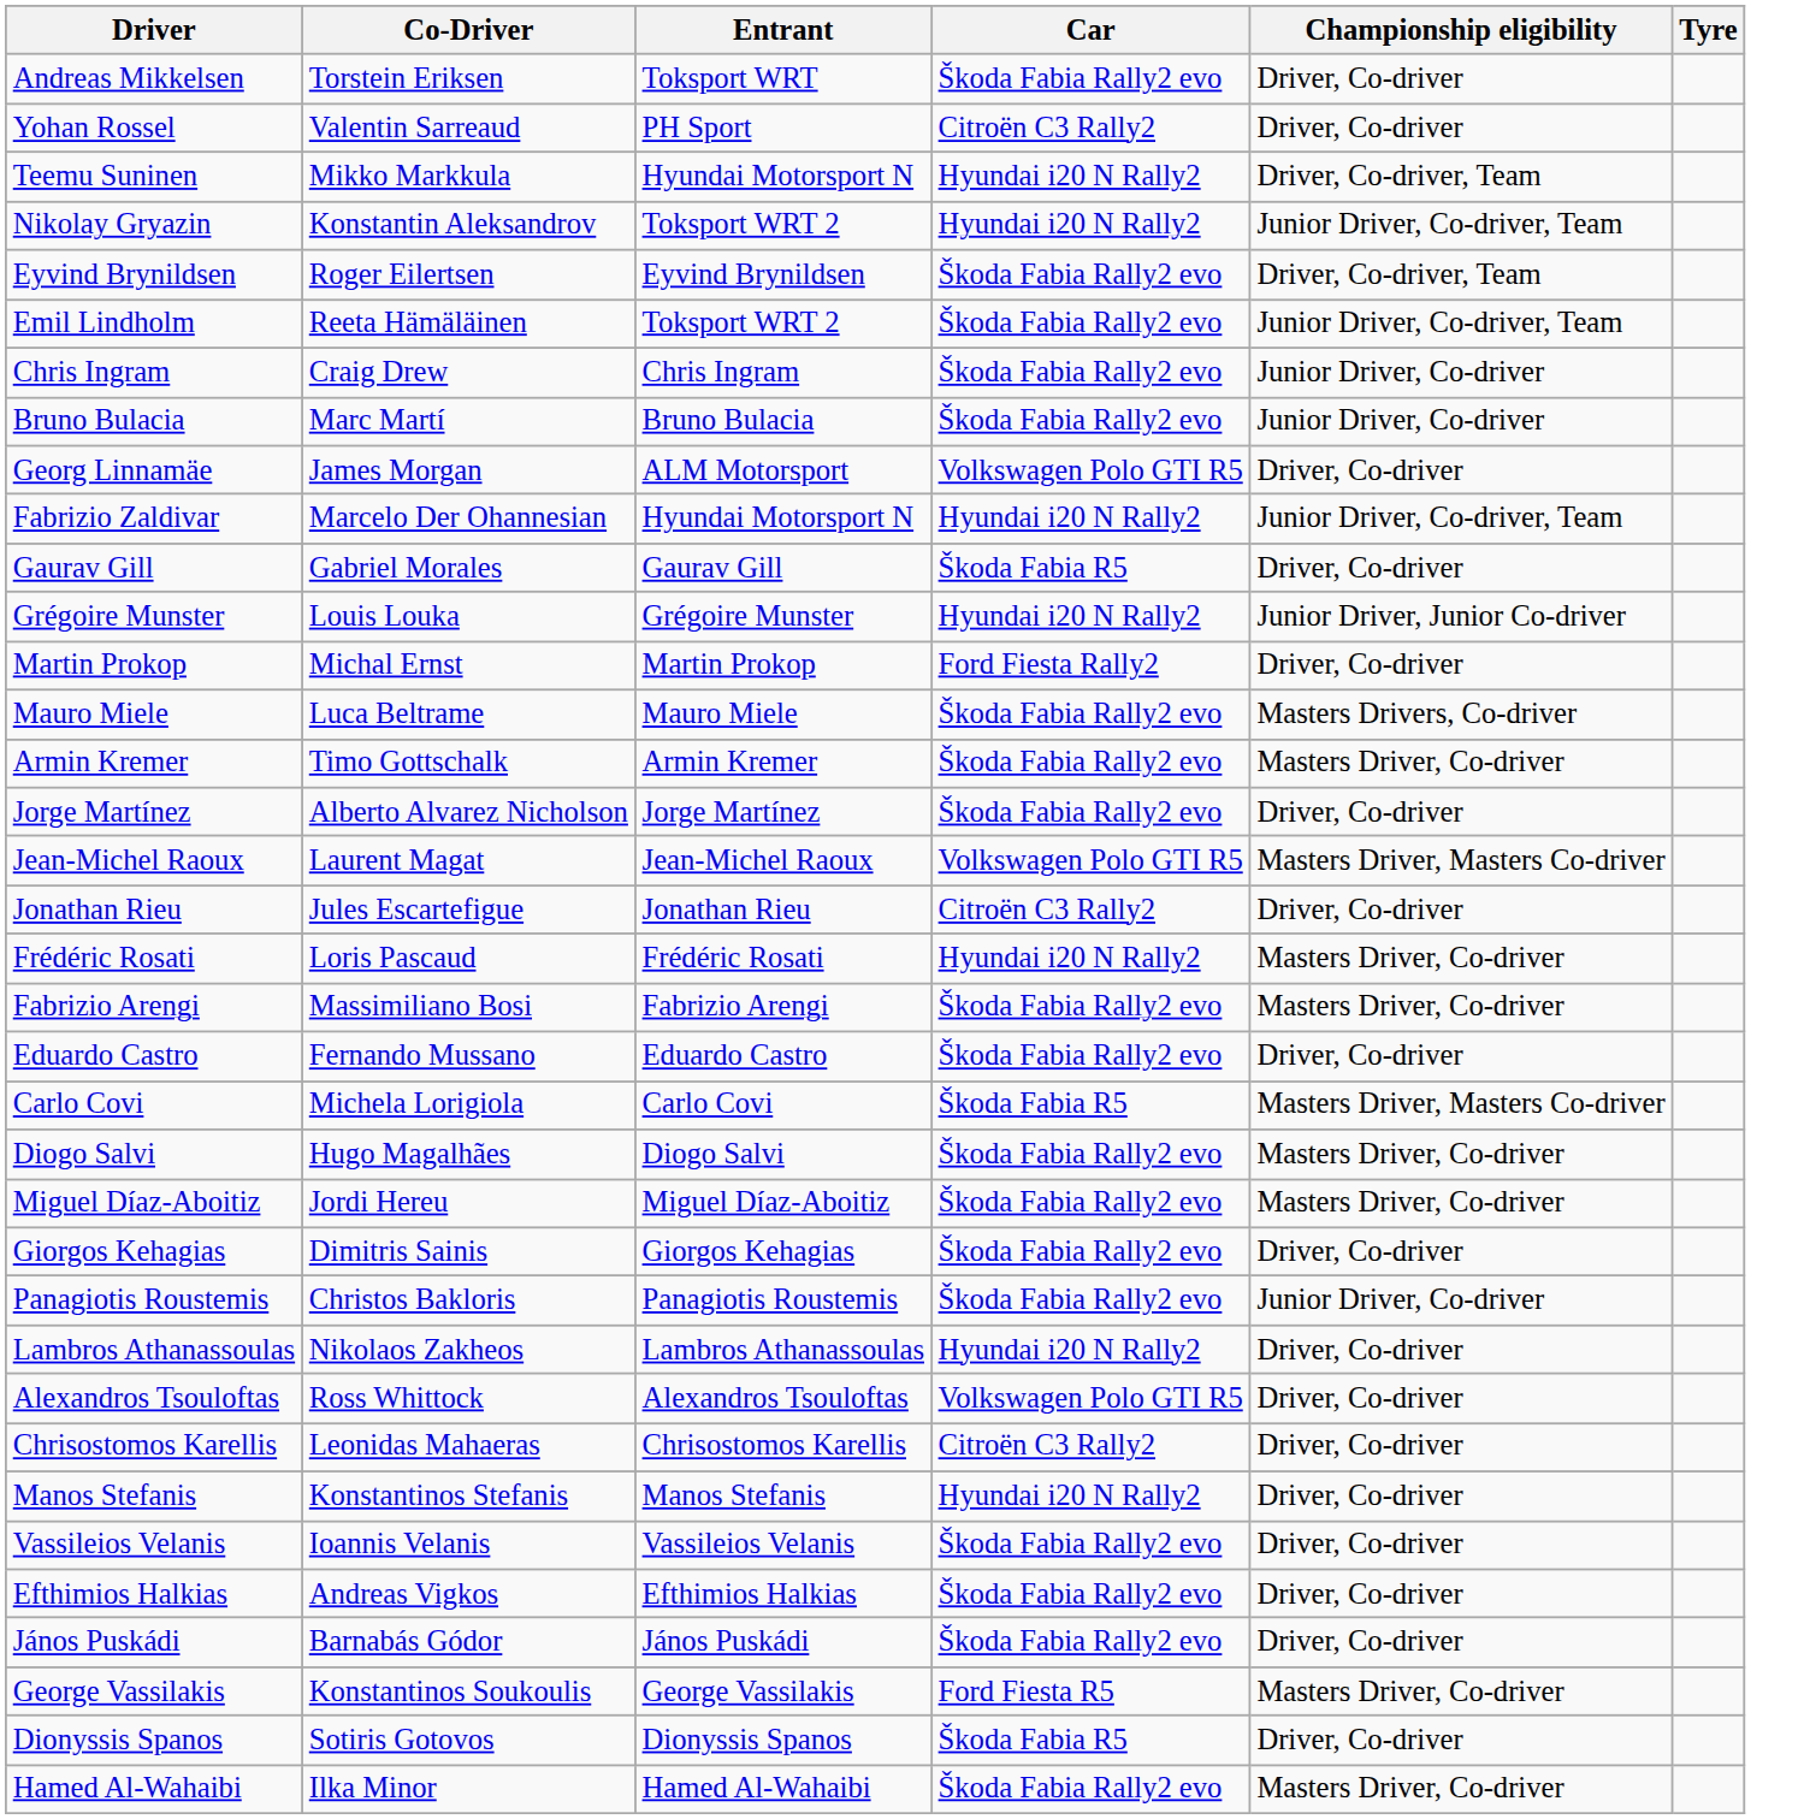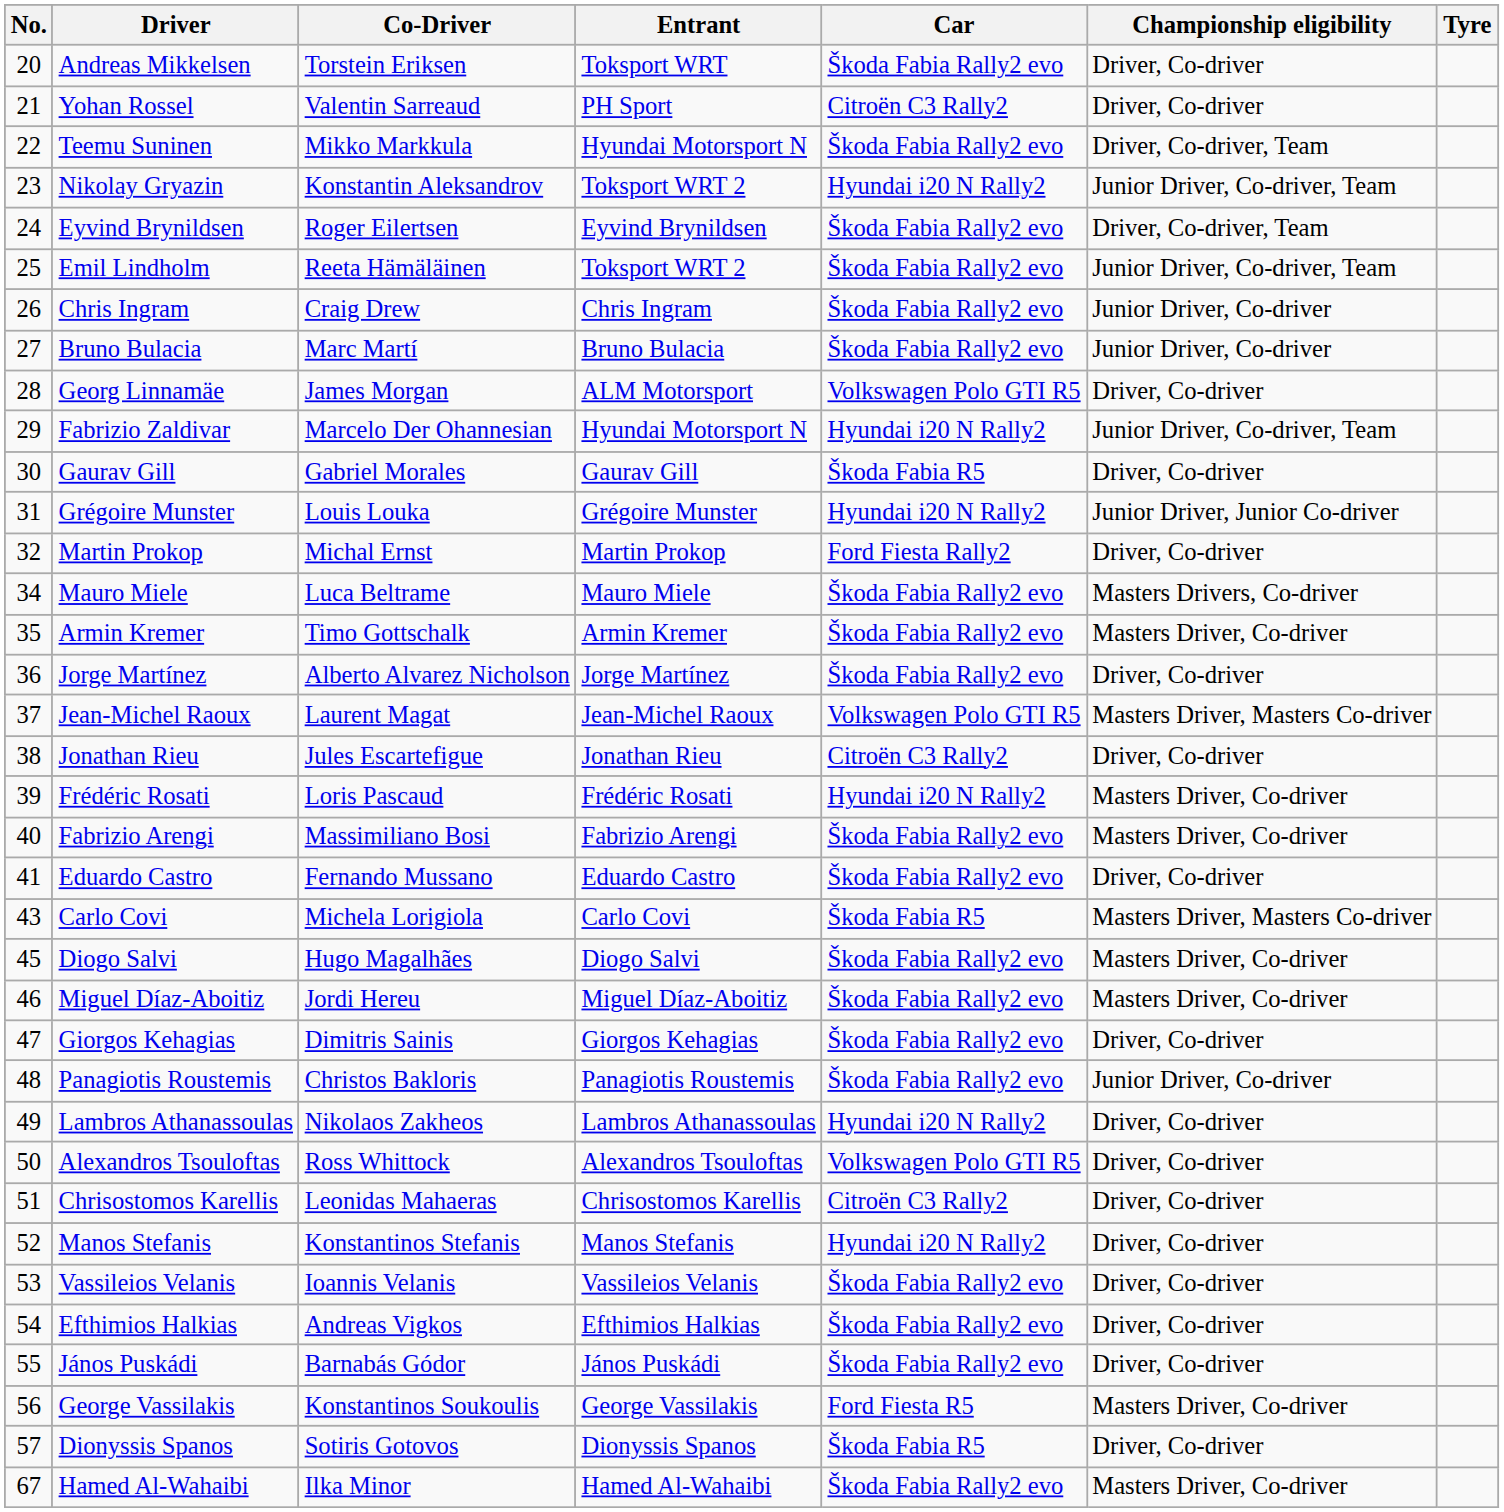 <table class="wikitable" style="font-size: 85%;">
 <tr>
+<th>No.</th>
 <th>Driver</th>
 <th>Co-Driver</th>
 <th>Entrant</th>
 <th>Car</th>
 <th>Championship eligibility</th>
 <th>Tyre</th>
 </tr>
 <tr>
+<td align="center">20</td>
 <td> <a href='#'>Andreas Mikkelsen</a></td>
 <td> <a href='#'>Torstein Eriksen</a></td>
 <td> <a href='#'>Toksport WRT</a></td>
 <td><a href='#'>Škoda Fabia Rally2 evo</a></td>
 <td>Driver, Co-driver</td>
 <td align="center"></td>
 </tr>
 <tr>
+<td align="center">21</td>
 <td> <a href='#'>Yohan Rossel</a></td>
 <td> <a href='#'>Valentin Sarreaud</a></td>
 <td> <a href='#'>PH Sport</a></td>
 <td><a href='#'>Citroën C3 Rally2</a></td>
 <td>Driver, Co-driver</td>
 <td align="center"></td>
 </tr>
 <tr>
+<td align="center">22</td>
 <td> <a href='#'>Teemu Suninen</a></td>
 <td> <a href='#'>Mikko Markkula</a></td>
 <td> <a href='#'>Hyundai Motorsport N</a></td>
-<td><a href='#'>Hyundai i20 N Rally2</a></td>
+<td><a href='#'>Škoda Fabia Rally2 evo</a></td>
 <td>Driver, Co-driver, Team</td>
 <td align="center"></td>
 </tr>
 <tr>
+<td align="center">23</td>
 <td> <a href='#'>Nikolay Gryazin</a></td>
 <td> <a href='#'>Konstantin Aleksandrov</a></td>
 <td> <a href='#'>Toksport WRT 2</a></td>
 <td><a href='#'>Hyundai i20 N Rally2</a></td>
 <td>Junior Driver, Co-driver, Team</td>
 <td align="center"></td>
 </tr>
 <tr>
+<td align="center">24</td>
 <td> <a href='#'>Eyvind Brynildsen</a></td>
 <td> <a href='#'>Roger Eilertsen</a></td>
 <td> <a href='#'>Eyvind Brynildsen</a></td>
 <td><a href='#'>Škoda Fabia Rally2 evo</a></td>
 <td>Driver, Co-driver, Team</td>
 <td align="center"></td>
 </tr>
 <tr>
+<td align="center">25</td>
 <td> <a href='#'>Emil Lindholm</a></td>
 <td> <a href='#'>Reeta Hämäläinen</a></td>
 <td> <a href='#'>Toksport WRT 2</a></td>
 <td><a href='#'>Škoda Fabia Rally2 evo</a></td>
 <td>Junior Driver, Co-driver, Team</td>
 <td align="center"></td>
 </tr>
 <tr>
+<td align="center">26</td>
 <td> <a href='#'>Chris Ingram</a></td>
 <td> <a href='#'>Craig Drew</a></td>
 <td> <a href='#'>Chris Ingram</a></td>
 <td><a href='#'>Škoda Fabia Rally2 evo</a></td>
 <td>Junior Driver, Co-driver</td>
 <td align="center"></td>
 </tr>
 <tr>
+<td align="center">27</td>
 <td> <a href='#'>Bruno Bulacia</a></td>
 <td> <a href='#'>Marc Martí</a></td>
 <td> <a href='#'>Bruno Bulacia</a></td>
 <td><a href='#'>Škoda Fabia Rally2 evo</a></td>
 <td>Junior Driver, Co-driver</td>
 <td align="center"></td>
 </tr>
 <tr>
+<td align="center">28</td>
 <td> <a href='#'>Georg Linnamäe</a></td>
 <td> <a href='#'>James Morgan</a></td>
 <td> <a href='#'>ALM Motorsport</a></td>
 <td><a href='#'>Volkswagen Polo GTI R5</a></td>
 <td>Driver, Co-driver</td>
 <td align="center"></td>
 </tr>
 <tr>
+<td align="center">29</td>
 <td> <a href='#'>Fabrizio Zaldivar</a></td>
 <td> <a href='#'>Marcelo Der Ohannesian</a></td>
 <td> <a href='#'>Hyundai Motorsport N</a></td>
 <td><a href='#'>Hyundai i20 N Rally2</a></td>
 <td>Junior Driver, Co-driver, Team</td>
 <td align="center"></td>
 </tr>
 <tr>
+<td align="center">30</td>
 <td> <a href='#'>Gaurav Gill</a></td>
 <td> <a href='#'>Gabriel Morales</a></td>
 <td> <a href='#'>Gaurav Gill</a></td>
 <td><a href='#'>Škoda Fabia R5</a></td>
 <td>Driver, Co-driver</td>
 <td align="center"></td>
 </tr>
 <tr>
+<td align="center">31</td>
 <td> <a href='#'>Grégoire Munster</a></td>
 <td> <a href='#'>Louis Louka</a></td>
 <td> <a href='#'>Grégoire Munster</a></td>
 <td><a href='#'>Hyundai i20 N Rally2</a></td>
 <td>Junior Driver, Junior Co-driver</td>
 <td align="center"></td>
 </tr>
 <tr>
+<td align="center">32</td>
 <td> <a href='#'>Martin Prokop</a></td>
 <td> <a href='#'>Michal Ernst</a></td>
 <td> <a href='#'>Martin Prokop</a></td>
 <td><a href='#'>Ford Fiesta Rally2</a></td>
 <td>Driver, Co-driver</td>
 <td align="center"></td>
 </tr>
 <tr>
+<td align="center">34</td>
 <td> <a href='#'>Mauro Miele</a></td>
 <td> <a href='#'>Luca Beltrame</a></td>
 <td> <a href='#'>Mauro Miele</a></td>
 <td><a href='#'>Škoda Fabia Rally2 evo</a></td>
 <td>Masters Drivers, Co-driver</td>
 <td></td>
 </tr>
 <tr>
+<td align="center">35</td>
 <td> <a href='#'>Armin Kremer</a></td>
 <td> <a href='#'>Timo Gottschalk</a></td>
 <td> <a href='#'>Armin Kremer</a></td>
 <td><a href='#'>Škoda Fabia Rally2 evo</a></td>
 <td>Masters Driver, Co-driver</td>
 <td align="center"></td>
 </tr>
 <tr>
+<td align="center">36</td>
 <td> <a href='#'>Jorge Martínez</a></td>
 <td> <a href='#'>Alberto Alvarez Nicholson</a></td>
 <td> <a href='#'>Jorge Martínez</a></td>
 <td><a href='#'>Škoda Fabia Rally2 evo</a></td>
 <td>Driver, Co-driver</td>
 <td align="center"></td>
 </tr>
 <tr>
+<td align="center">37</td>
 <td> <a href='#'>Jean-Michel Raoux</a></td>
 <td> <a href='#'>Laurent Magat</a></td>
 <td> <a href='#'>Jean-Michel Raoux</a></td>
 <td><a href='#'>Volkswagen Polo GTI R5</a></td>
 <td>Masters Driver, Masters Co-driver</td>
 <td align="center"></td>
 </tr>
 <tr>
+<td align="center">38</td>
 <td> <a href='#'>Jonathan Rieu</a></td>
 <td> <a href='#'>Jules Escartefigue</a></td>
 <td> <a href='#'>Jonathan Rieu</a></td>
 <td><a href='#'>Citroën C3 Rally2</a></td>
 <td>Driver, Co-driver</td>
 <td align="center"></td>
 </tr>
 <tr>
+<td align="center">39</td>
 <td> <a href='#'>Frédéric Rosati</a></td>
 <td> <a href='#'>Loris Pascaud</a></td>
 <td> <a href='#'>Frédéric Rosati</a></td>
 <td><a href='#'>Hyundai i20 N Rally2</a></td>
 <td>Masters Driver, Co-driver</td>
 <td align="center"></td>
 </tr>
 <tr>
+<td align="center">40</td>
 <td> <a href='#'>Fabrizio Arengi</a></td>
 <td> <a href='#'>Massimiliano Bosi</a></td>
 <td> <a href='#'>Fabrizio Arengi</a></td>
 <td><a href='#'>Škoda Fabia Rally2 evo</a></td>
 <td>Masters Driver, Co-driver</td>
 <td align="center"></td>
 </tr>
 <tr>
+<td align="center">41</td>
 <td> <a href='#'>Eduardo Castro</a></td>
 <td> <a href='#'>Fernando Mussano</a></td>
 <td> <a href='#'>Eduardo Castro</a></td>
 <td><a href='#'>Škoda Fabia Rally2 evo</a></td>
 <td>Driver, Co-driver</td>
 <td align="center"></td>
 </tr>
 <tr>
+<td align="center">43</td>
 <td> <a href='#'>Carlo Covi</a></td>
 <td> <a href='#'>Michela Lorigiola</a></td>
 <td> <a href='#'>Carlo Covi</a></td>
 <td><a href='#'>Škoda Fabia R5</a></td>
 <td>Masters Driver, Masters Co-driver</td>
 <td align="center"></td>
 </tr>
 <tr>
+<td align="center">45</td>
 <td> <a href='#'>Diogo Salvi</a></td>
 <td> <a href='#'>Hugo Magalhães</a></td>
 <td> <a href='#'>Diogo Salvi</a></td>
 <td><a href='#'>Škoda Fabia Rally2 evo</a></td>
 <td>Masters Driver, Co-driver</td>
 <td align="center"></td>
 </tr>
 <tr>
+<td align="center">46</td>
 <td> <a href='#'>Miguel Díaz-Aboitiz</a></td>
 <td> <a href='#'>Jordi Hereu</a></td>
 <td> <a href='#'>Miguel Díaz-Aboitiz</a></td>
 <td><a href='#'>Škoda Fabia Rally2 evo</a></td>
 <td>Masters Driver, Co-driver</td>
 <td align="center"></td>
 </tr>
 <tr>
+<td align="center">47</td>
 <td> <a href='#'>Giorgos Kehagias</a></td>
 <td> <a href='#'>Dimitris Sainis</a></td>
 <td> <a href='#'>Giorgos Kehagias</a></td>
 <td><a href='#'>Škoda Fabia Rally2 evo</a></td>
 <td>Driver, Co-driver</td>
 <td align="center"></td>
 </tr>
 <tr>
+<td align="center">48</td>
 <td> <a href='#'>Panagiotis Roustemis</a></td>
 <td> <a href='#'>Christos Bakloris</a></td>
 <td> <a href='#'>Panagiotis Roustemis</a></td>
 <td><a href='#'>Škoda Fabia Rally2 evo</a></td>
 <td>Junior Driver, Co-driver</td>
 <td align="center"></td>
 </tr>
 <tr>
+<td align="center">49</td>
 <td> <a href='#'>Lambros Athanassoulas</a></td>
 <td> <a href='#'>Nikolaos Zakheos</a></td>
 <td> <a href='#'>Lambros Athanassoulas</a></td>
 <td><a href='#'>Hyundai i20 N Rally2</a></td>
 <td>Driver, Co-driver</td>
 <td align="center"></td>
 </tr>
 <tr>
+<td align="center">50</td>
 <td> <a href='#'>Alexandros Tsouloftas</a></td>
 <td> <a href='#'>Ross Whittock</a></td>
 <td> <a href='#'>Alexandros Tsouloftas</a></td>
 <td><a href='#'>Volkswagen Polo GTI R5</a></td>
 <td>Driver, Co-driver</td>
 <td align="center"></td>
 </tr>
 <tr>
+<td align="center">51</td>
 <td> <a href='#'>Chrisostomos Karellis</a></td>
 <td> <a href='#'>Leonidas Mahaeras</a></td>
 <td> <a href='#'>Chrisostomos Karellis</a></td>
 <td><a href='#'>Citroën C3 Rally2</a></td>
 <td>Driver, Co-driver</td>
 <td align="center"></td>
 </tr>
 <tr>
+<td align="center">52</td>
 <td> <a href='#'>Manos Stefanis</a></td>
 <td> <a href='#'>Konstantinos Stefanis</a></td>
 <td> <a href='#'>Manos Stefanis</a></td>
 <td><a href='#'>Hyundai i20 N Rally2</a></td>
 <td>Driver, Co-driver</td>
 <td align="center"></td>
 </tr>
 <tr>
+<td align="center">53</td>
 <td> <a href='#'>Vassileios Velanis</a></td>
 <td> <a href='#'>Ioannis Velanis</a></td>
 <td> <a href='#'>Vassileios Velanis</a></td>
 <td><a href='#'>Škoda Fabia Rally2 evo</a></td>
 <td>Driver, Co-driver</td>
 <td align="center"></td>
 </tr>
 <tr>
+<td align="center">54</td>
 <td> <a href='#'>Efthimios Halkias</a></td>
 <td> <a href='#'>Andreas Vigkos</a></td>
 <td> <a href='#'>Efthimios Halkias</a></td>
 <td><a href='#'>Škoda Fabia Rally2 evo</a></td>
 <td>Driver, Co-driver</td>
 <td align="center"></td>
 </tr>
 <tr>
+<td align="center">55</td>
 <td> <a href='#'>János Puskádi</a></td>
 <td> <a href='#'>Barnabás Gódor</a></td>
 <td> <a href='#'>János Puskádi</a></td>
 <td><a href='#'>Škoda Fabia Rally2 evo</a></td>
 <td>Driver, Co-driver</td>
 <td align="center"></td>
 </tr>
 <tr>
+<td align="center">56</td>
 <td> <a href='#'>George Vassilakis</a></td>
 <td> <a href='#'>Konstantinos Soukoulis</a></td>
 <td> <a href='#'>George Vassilakis</a></td>
 <td><a href='#'>Ford Fiesta R5</a></td>
 <td>Masters Driver, Co-driver</td>
 <td align="center"></td>
 </tr>
 <tr>
+<td align="center">57</td>
 <td> <a href='#'>Dionyssis Spanos</a></td>
 <td> <a href='#'>Sotiris Gotovos</a></td>
 <td> <a href='#'>Dionyssis Spanos</a></td>
 <td><a href='#'>Škoda Fabia R5</a></td>
 <td>Driver, Co-driver</td>
 <td align="center"></td>
 </tr>
 <tr>
+<td align="center">67</td>
 <td> <a href='#'>Hamed Al-Wahaibi</a></td>
 <td> <a href='#'>Ilka Minor</a></td>
 <td> <a href='#'>Hamed Al-Wahaibi</a></td>
 <td><a href='#'>Škoda Fabia Rally2 evo</a></td>
 <td>Masters Driver, Co-driver</td>
 <td align="center"></td>
 </tr>
 </table>
